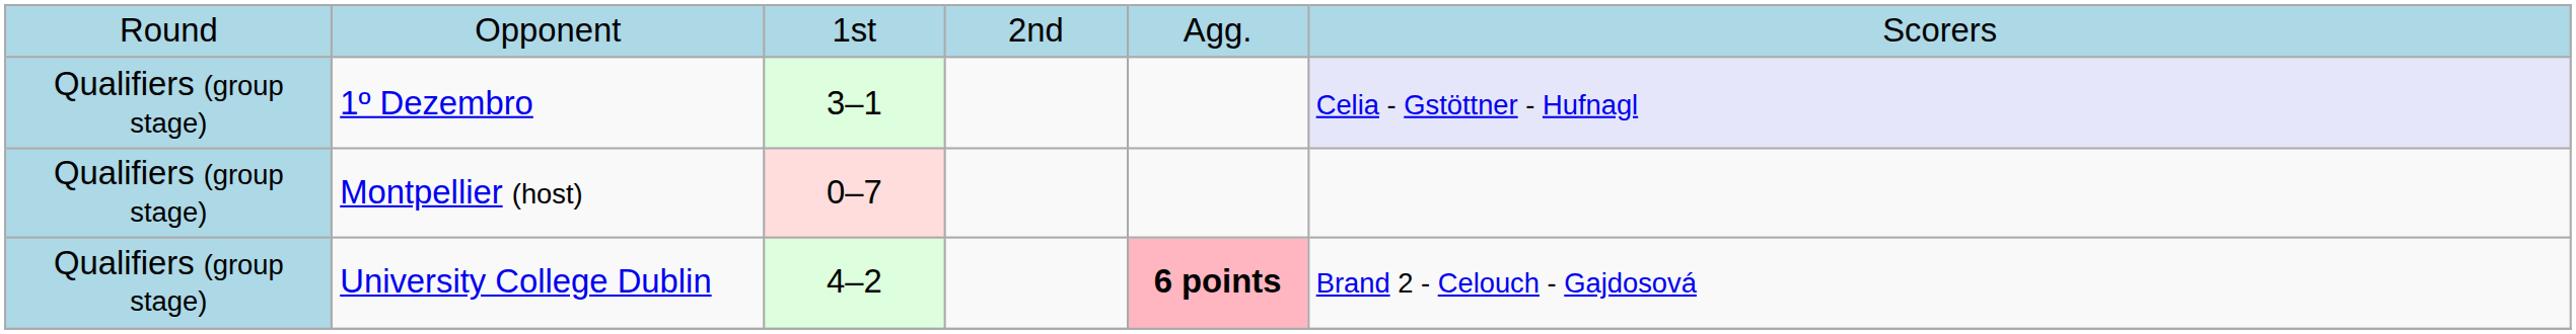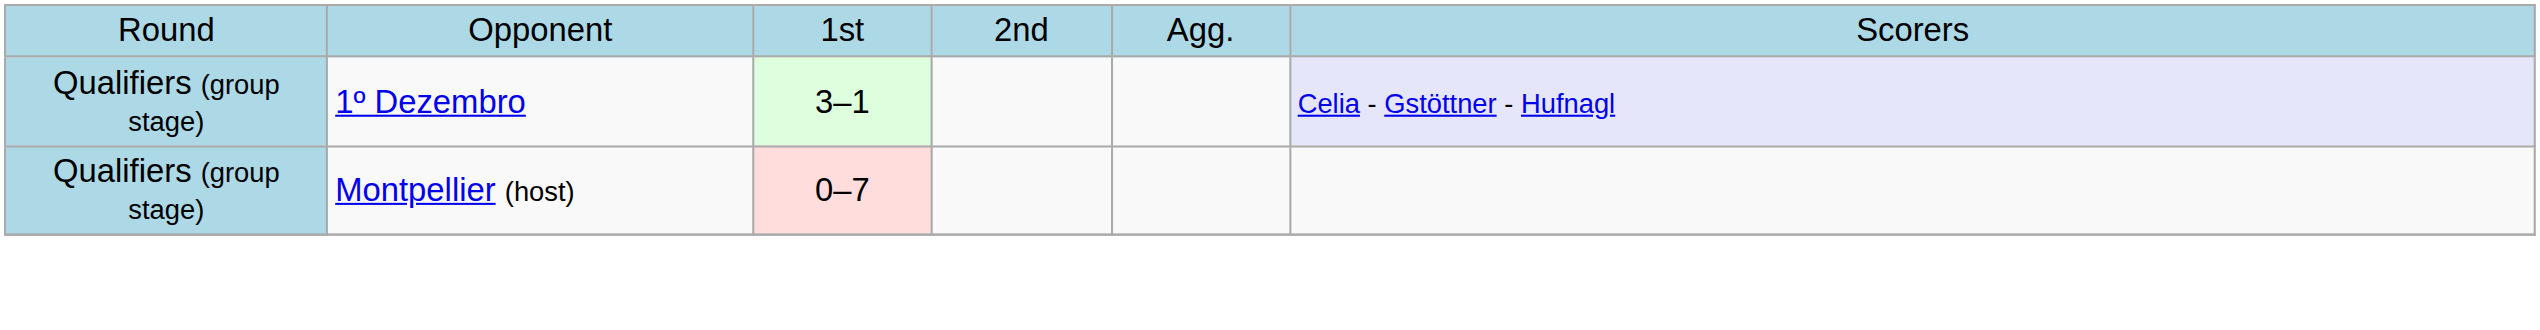 <table class="wikitable" style="text-align:center">
 <tr bgcolor=lightblue>
 <td width=150px>Round</td>
 <td width=200px>Opponent</td>
 <td width=80px>1st</td>
 <td width=80px>2nd</td>
 <td width=80px>Agg.</td>
 <td width=600px>Scorers</td>
 </tr>
 <tr>
 <td bgcolor=lightblue>Qualifiers <small>(group stage)</small></td>
 <td align=left> <a href='#'>1º Dezembro</a></td>
 <td bgcolor="#ddffdd">3–1</td>
 <td></td>
 <td></td>
 <td align=left style="background: lavender;"><small><a href='#'>Celia</a> - <a href='#'>Gstöttner</a> - <a href='#'>Hufnagl</a></small></td>
 </tr>
 <tr>
 <td bgcolor=lightblue>Qualifiers <small>(group stage)</small></td>
 <td align=left> <a href='#'>Montpellier</a> <small>(host)</small></td>
 <td bgcolor="#ffdddd">0–7</td>
 <td></td>
 <td></td>
 <td align=left></td>
 </tr>
 <tr>
-<td bgcolor=lightblue>Qualifiers <small>(group stage)</small></td>
-<td align=left> <a href='#'>University College Dublin</a></td>
-<td bgcolor="#ddffdd">4–2</td>
-<td></td>
-<td bgcolor=lightpink><strong>6 points</strong></td>
-<td align=left><small><a href='#'>Brand</a> 2 - <a href='#'>Celouch</a> - <a href='#'>Gajdosová</a></small></td>
-</tr>
-<tr>
 </tr>
 </table>
